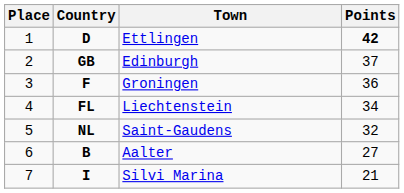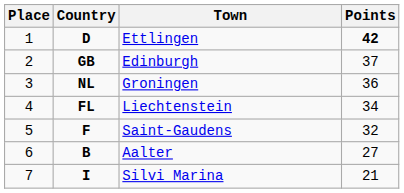 <table class="wikitable">
 <tr>
 <th width="25">Place</th>
 <th width="25">Country</th>
 <th width="200">Town</th>
 <th width="25">Points</th>
 </tr>
 <tr>
 <td align="center">1</td>
 <td align="center"><strong>D</strong></td>
 <td align="left"><a href='#'>Ettlingen</a></td>
 <td align="center"><strong>42</strong></td>
 </tr>
 <tr>
 <td align="center">2</td>
 <td align="center"><strong>GB</strong></td>
 <td align="left"><a href='#'>Edinburgh</a></td>
 <td align="center">37</td>
 </tr>
 <tr>
 <td align="center">3</td>
-<td align="center"><strong>F</strong></td>
+<td align="center"><strong>NL</strong></td>
 <td align="left"><a href='#'>Groningen</a></td>
 <td align="center">36</td>
 </tr>
 <tr>
 <td align="center">4</td>
 <td align="center"><strong>FL</strong></td>
 <td align="left"><a href='#'>Liechtenstein</a></td>
 <td align="center">34</td>
 </tr>
 <tr>
 <td align="center">5</td>
-<td align="center"><strong>NL</strong></td>
+<td align="center"><strong>F</strong></td>
 <td align="left"><a href='#'>Saint-Gaudens</a></td>
 <td align="center">32</td>
 </tr>
 <tr>
 <td align="center">6</td>
 <td align="center"><strong>B</strong></td>
 <td align="left"><a href='#'>Aalter</a></td>
 <td align="center">27</td>
 </tr>
 <tr>
 <td align="center">7</td>
 <td align="center"><strong>I</strong></td>
 <td align="left"><a href='#'>Silvi Marina</a></td>
 <td align="center">21</td>
 </tr>
 </table>
